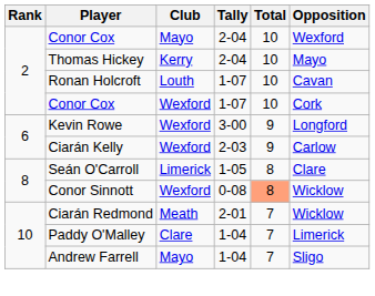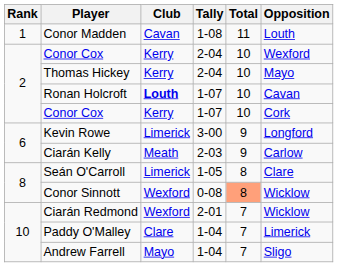 <table class="wikitable">
 <tr>
 <th>Rank</th>
 <th>Player</th>
 <th>Club</th>
 <th>Tally</th>
 <th>Total</th>
 <th>Opposition</th>
 </tr>
 <tr>
+<td rowspan="1" style="text-align:center;">1</td>
+<td>Conor Madden</td>
+<td><a href='#'>Cavan</a></td>
+<td align=center>1-08</td>
+<td align=center>11</td>
+<td><a href='#'>Louth</a></td>
+</tr>
+<tr>
 <td rowspan="4" style="text-align:center;">2</td>
 <td><a href='#'>Conor Cox</a></td>
-<td><a href='#'>Mayo</a></td>
+<td><a href='#'>Kerry</a></td>
 <td align=center>2-04</td>
 <td align=center>10</td>
 <td><a href='#'>Wexford</a></td>
 </tr>
 <tr>
 <td>Thomas Hickey</td>
 <td><a href='#'>Kerry</a></td>
 <td align=center>2-04</td>
 <td align=center>10</td>
 <td><a href='#'>Mayo</a></td>
 </tr>
 <tr>
 <td>Ronan Holcroft</td>
-<td><a href='#'>Louth</a></td>
+<td><strong><a href='#'>Louth</a></strong></td>
 <td align=center>1-07</td>
 <td align=center>10</td>
 <td><a href='#'>Cavan</a></td>
 </tr>
 <tr>
 <td><a href='#'>Conor Cox</a></td>
-<td><a href='#'>Wexford</a></td>
+<td><a href='#'>Kerry</a></td>
 <td align=center>1-07</td>
 <td align=center>10</td>
 <td><a href='#'>Cork</a></td>
 </tr>
 <tr>
 <td rowspan="2" style="text-align:center;">6</td>
 <td>Kevin Rowe</td>
-<td><a href='#'>Wexford</a></td>
+<td><a href='#'>Limerick</a></td>
 <td align=center>3-00</td>
 <td align=center>9</td>
 <td><a href='#'>Longford</a></td>
 </tr>
 <tr>
 <td>Ciarán Kelly</td>
-<td><a href='#'>Wexford</a></td>
+<td><a href='#'>Meath</a></td>
 <td align=center>2-03</td>
 <td align=center>9</td>
 <td><a href='#'>Carlow</a></td>
 </tr>
 <tr>
 <td rowspan="2" style="text-align:center;">8</td>
 <td>Seán O'Carroll</td>
 <td><a href='#'>Limerick</a></td>
 <td align=center>1-05</td>
 <td align=center>8</td>
 <td><a href='#'>Clare</a></td>
 </tr>
 <tr>
 <td>Conor Sinnott</td>
 <td><a href='#'>Wexford</a></td>
 <td align=center>0-08</td>
 <td align=center style="background: lightsalmon;">8</td>
 <td><a href='#'>Wicklow</a></td>
 </tr>
 <tr>
 <td rowspan="3" style="text-align:center;">10</td>
 <td>Ciarán Redmond</td>
-<td><a href='#'>Meath</a></td>
+<td><a href='#'>Wexford</a></td>
 <td align=center>2-01</td>
 <td align=center>7</td>
 <td><a href='#'>Wicklow</a></td>
 </tr>
 <tr>
 <td>Paddy O'Malley</td>
 <td><a href='#'>Clare</a></td>
 <td align=center>1-04</td>
 <td align=center>7</td>
 <td><a href='#'>Limerick</a></td>
 </tr>
 <tr>
 <td>Andrew Farrell</td>
 <td><a href='#'>Mayo</a></td>
 <td align=center>1-04</td>
 <td align=center>7</td>
 <td><a href='#'>Sligo</a></td>
 </tr>
 </table>
